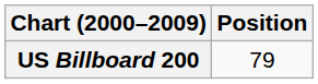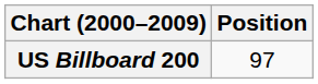 <table class="wikitable plainrowheaders">
 <tr>
 <th>Chart (2000–2009)</th>
 <th>Position</th>
 </tr>
 <tr>
 <th scope="row">US <em>Billboard</em> 200</th>
-<td style="text-align:center;">79</td>
+<td style="text-align:center;">97</td>
 </tr>
 </table>
